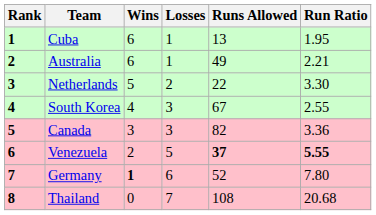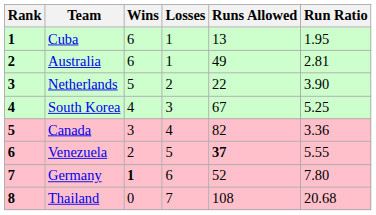 <table class="wikitable">
 <tr>
 <th>Rank</th>
 <th>Team</th>
 <th>Wins</th>
 <th>Losses</th>
 <th>Runs Allowed</th>
 <th>Run Ratio</th>
 </tr>
 <tr style="background:#cfc;">
 <td><strong>1</strong></td>
 <td> <a href='#'>Cuba</a></td>
 <td>6</td>
 <td>1</td>
 <td>13</td>
 <td>1.95</td>
 </tr>
 <tr style="background:#cfc;">
 <td><strong>2</strong></td>
 <td> <a href='#'>Australia</a></td>
 <td>6</td>
 <td>1</td>
 <td>49</td>
-<td>2.21</td>
+<td>2.81</td>
 </tr>
 <tr style="background:#cfc;">
 <td><strong>3</strong></td>
 <td> <a href='#'>Netherlands</a></td>
 <td>5</td>
 <td>2</td>
 <td>22</td>
-<td>3.30</td>
+<td>3.90</td>
 </tr>
 <tr style="background:#cfc;">
 <td><strong>4</strong></td>
 <td> <a href='#'>South Korea</a></td>
 <td>4</td>
 <td>3</td>
 <td>67</td>
-<td>2.55</td>
+<td>5.25</td>
 </tr>
 <tr style="background:pink;">
 <td><strong>5</strong></td>
 <td> <a href='#'>Canada</a></td>
 <td>3</td>
-<td>3</td>
+<td>4</td>
 <td>82</td>
 <td>3.36</td>
 </tr>
 <tr style="background:pink;">
 <td><strong>6</strong></td>
 <td> <a href='#'>Venezuela</a></td>
 <td>2</td>
 <td>5</td>
 <td><strong>37</strong></td>
-<td><strong>5.55</strong></td>
+<td>5.55</td>
 </tr>
 <tr style="background:pink;">
 <td><strong>7</strong></td>
 <td> <a href='#'>Germany</a></td>
 <td><strong>1</strong></td>
 <td>6</td>
 <td>52</td>
 <td>7.80</td>
 </tr>
 <tr style="background:pink;">
 <td><strong>8</strong></td>
 <td> <a href='#'>Thailand</a></td>
 <td>0</td>
 <td>7</td>
 <td>108</td>
 <td>20.68</td>
 </tr>
 </table>
